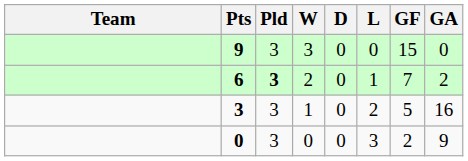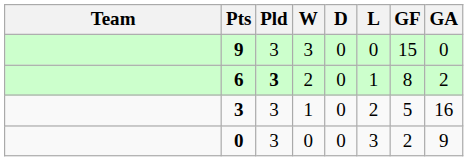 <table class="wikitable" style="text-align: center;">
 <tr>
 <th width=175>Team</th>
 <th width=20 abbr="Points">Pts</th>
 <th width=20 abbr="Played">Pld</th>
 <th width=20 abbr="Won">W</th>
 <th width=20 abbr="Drawn">D</th>
 <th width=20 abbr="Lost">L</th>
 <th width=20 abbr="Goals for">GF</th>
 <th width=20 abbr="Goals against">GA</th>
 </tr>
 <tr style="background:#ccffcc;">
 <td style="text-align:left;"></td>
 <td><strong>9</strong></td>
 <td>3</td>
 <td>3</td>
 <td>0</td>
 <td>0</td>
 <td>15</td>
 <td>0</td>
 </tr>
 <tr bgcolor=#ccffcc align=center>
 <td style="text-align:left;"></td>
 <td><strong>6</strong></td>
 <td><strong>3</strong></td>
 <td>2</td>
 <td>0</td>
 <td>1</td>
-<td>7</td>
+<td>8</td>
 <td>2</td>
 </tr>
 <tr align=center>
 <td style="text-align:left;"></td>
 <td><strong>3</strong></td>
 <td>3</td>
 <td>1</td>
 <td>0</td>
 <td>2</td>
 <td>5</td>
 <td>16</td>
 </tr>
 <tr align=center>
 <td style="text-align:left;"></td>
 <td><strong>0</strong></td>
 <td>3</td>
 <td>0</td>
 <td>0</td>
 <td>3</td>
 <td>2</td>
 <td>9</td>
 </tr>
 </table>
